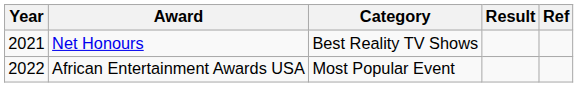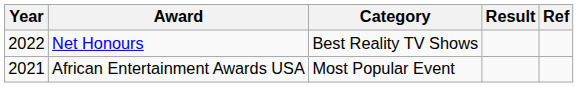 <table class="wikitable">
 <tr>
 <th>Year</th>
 <th>Award</th>
 <th>Category</th>
 <th>Result</th>
 <th>Ref</th>
 </tr>
 <tr>
-<td>2021</td>
+<td>2022</td>
 <td><a href='#'>Net Honours</a></td>
 <td>Best Reality TV Shows</td>
 <td></td>
 <td></td>
 </tr>
 <tr>
-<td>2022</td>
+<td>2021</td>
 <td>African Entertainment Awards USA</td>
 <td>Most Popular Event</td>
 <td></td>
 <td></td>
 </tr>
 </table>
